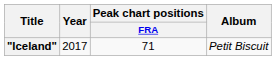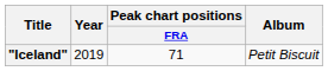 <table class="wikitable plainrowheaders" style="text-align:center;">
 <tr>
 <th scope="col" rowspan="2">Title</th>
 <th scope="col" rowspan="2">Year</th>
 <th scope="col" colspan="1">Peak chart positions</th>
 <th scope="col" rowspan="2">Album</th>
 </tr>
 <tr>
 <th scope="col" style="font-size:85%;"><a href='#'>FRA</a><br></th>
 </tr>
 <tr>
 <th scope="row">"Iceland"</th>
-<td>2017</td>
+<td>2019</td>
 <td>71</td>
 <td><em>Petit Biscuit</em></td>
 </tr>
 </table>
